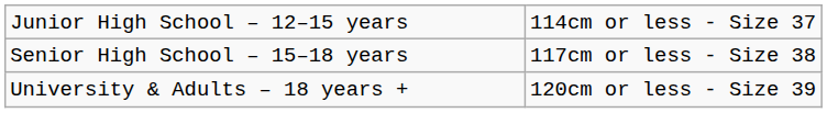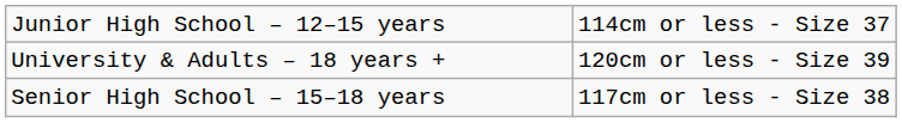 <table class="wikitable">
 <tr>
 <td>Junior High School – 12–15 years         </td>
 <td>114cm or less - Size 37</td>
 </tr>
 <tr>
+<td>University & Adults – 18 years +</td>
+<td>120cm or less - Size 39</td>
+</tr>
+<tr>
 <td>Senior High School – 15–18 years</td>
 <td>117cm or less - Size 38</td>
 </tr>
-<tr>
-<td>University & Adults – 18 years +</td>
-<td>120cm or less - Size 39</td>
-</tr>
 </table>
